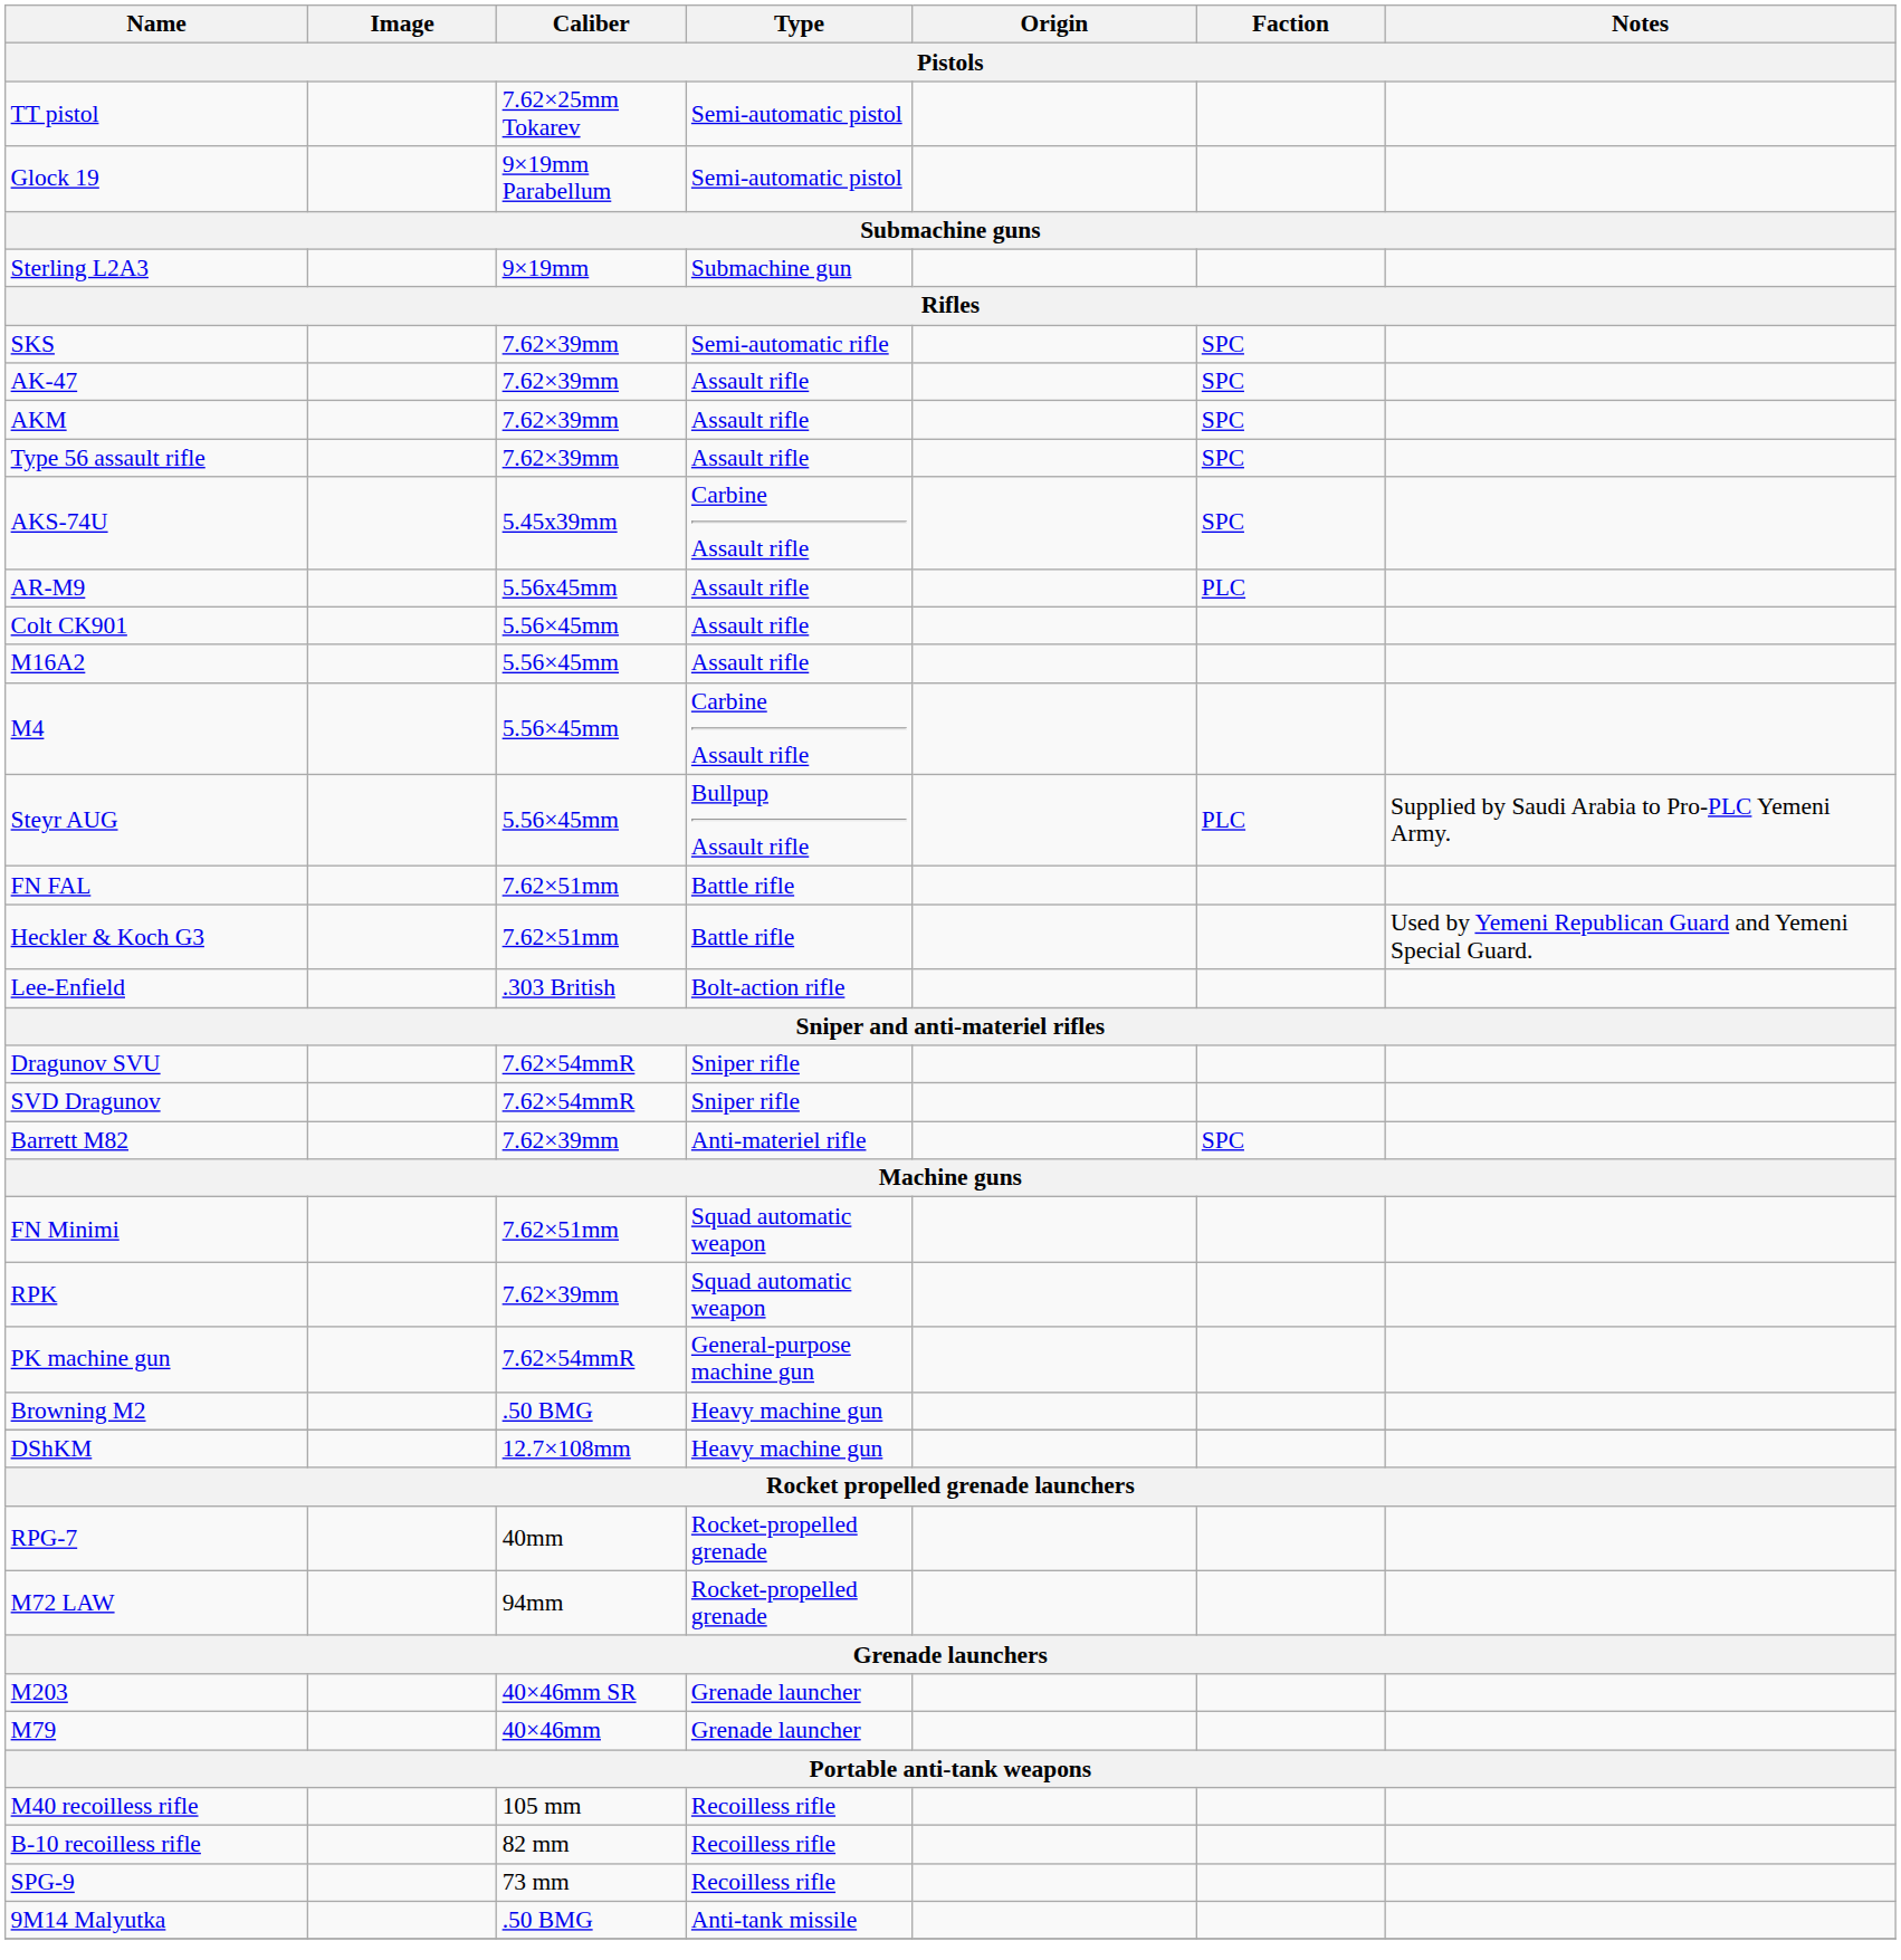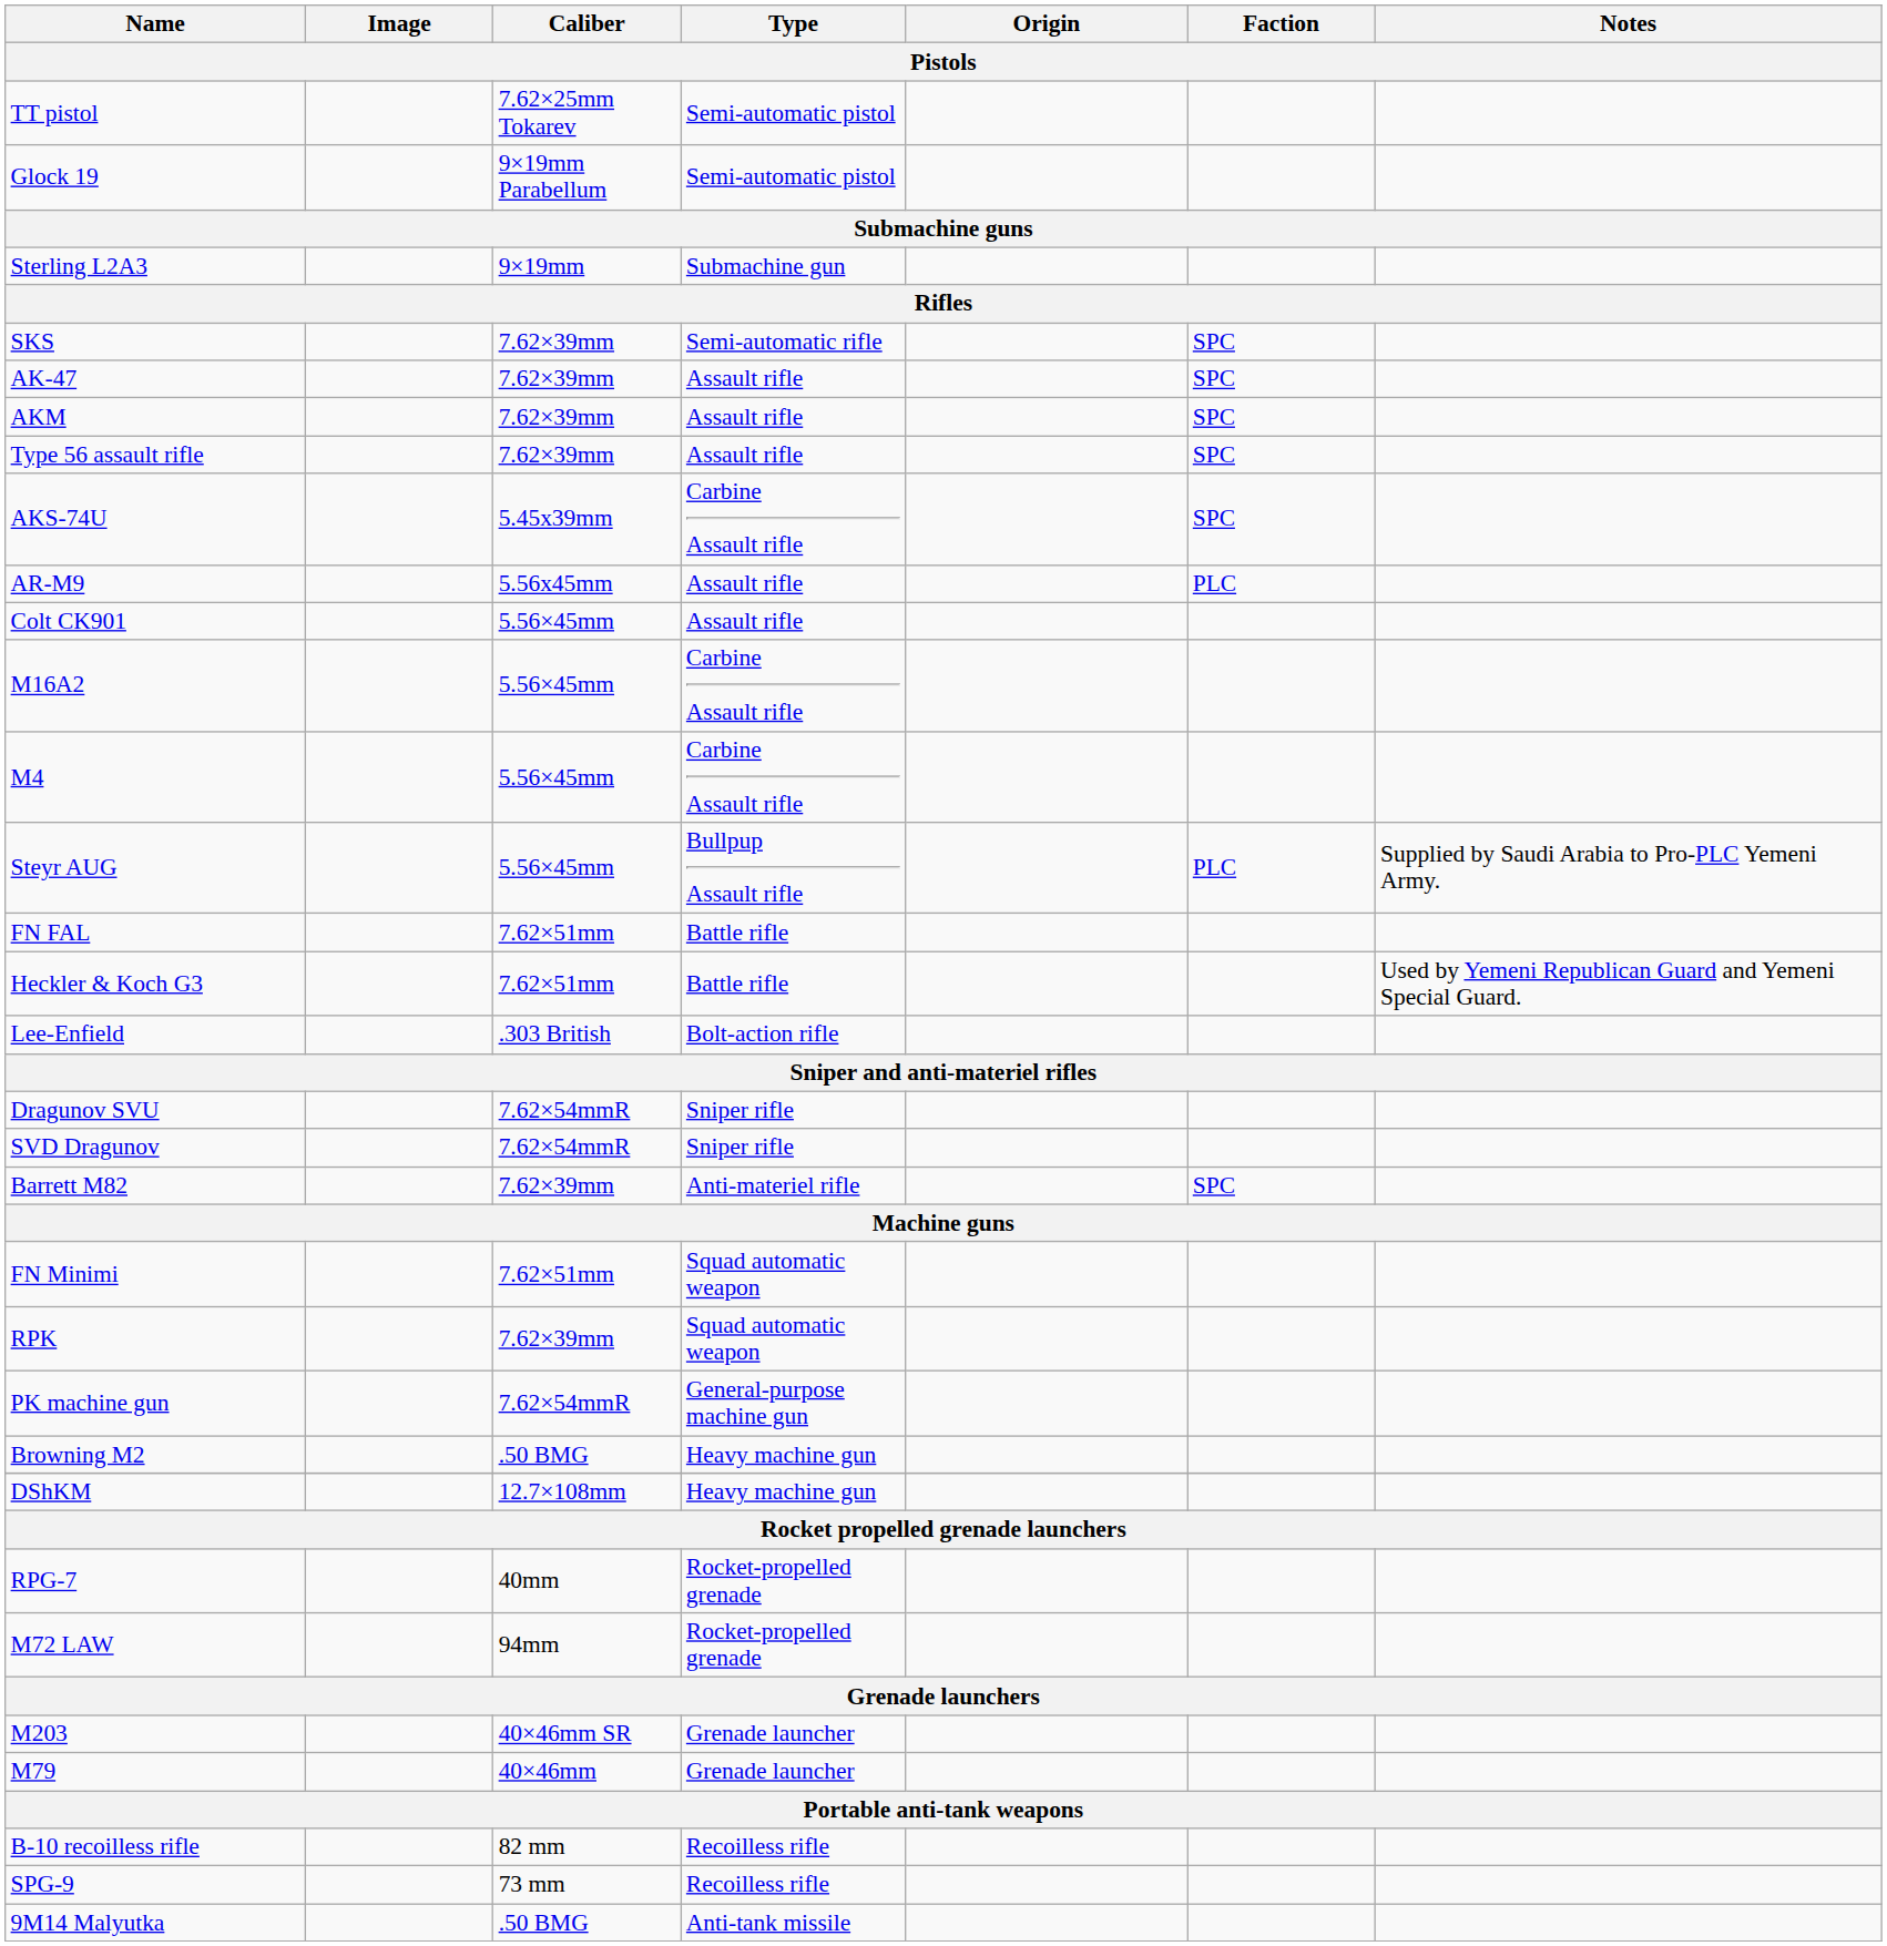 <table class="wikitable" style="width:100%;">
 <tr>
 <th width=16%>Name</th>
 <th width=10%>Image</th>
 <th width=10%>Caliber</th>
 <th width=12%>Type</th>
 <th width=15%>Origin</th>
 <th width=10%>Faction</th>
 <th width=28%>Notes</th>
 </tr>
 <tr>
 <th colspan="7">Pistols</th>
 </tr>
 <tr>
 <td><a href='#'>TT pistol</a></td>
 <td></td>
 <td><a href='#'>7.62×25mm Tokarev</a></td>
 <td><a href='#'>Semi-automatic pistol</a></td>
 <td></td>
 <td></td>
 <td></td>
 </tr>
 <tr>
 <td><a href='#'>Glock 19</a></td>
 <td></td>
 <td><a href='#'>9×19mm Parabellum</a></td>
 <td><a href='#'>Semi-automatic pistol</a></td>
 <td></td>
 <td></td>
 <td></td>
 </tr>
 <tr>
 <th colspan="7">Submachine guns</th>
 </tr>
 <tr>
 <td><a href='#'>Sterling L2A3</a></td>
 <td></td>
 <td><a href='#'>9×19mm</a></td>
 <td><a href='#'>Submachine gun</a></td>
 <td></td>
 <td></td>
 <td></td>
 </tr>
 <tr>
 <th colspan="7">Rifles</th>
 </tr>
 <tr>
 <td><a href='#'>SKS</a></td>
 <td></td>
 <td><a href='#'>7.62×39mm</a></td>
 <td><a href='#'>Semi-automatic rifle</a></td>
 <td></td>
 <td><a href='#'>SPC</a></td>
 <td></td>
 </tr>
 <tr>
 <td><a href='#'>AK-47</a></td>
 <td></td>
 <td><a href='#'>7.62×39mm</a></td>
 <td><a href='#'>Assault rifle</a></td>
 <td></td>
 <td><a href='#'>SPC</a></td>
 <td></td>
 </tr>
 <tr>
 <td><a href='#'>AKM</a></td>
 <td></td>
 <td><a href='#'>7.62×39mm</a></td>
 <td><a href='#'>Assault rifle</a></td>
 <td></td>
 <td><a href='#'>SPC</a></td>
 <td></td>
 </tr>
 <tr>
 <td><a href='#'>Type 56 assault rifle</a></td>
 <td></td>
 <td><a href='#'>7.62×39mm</a></td>
 <td><a href='#'>Assault rifle</a></td>
 <td></td>
 <td><a href='#'>SPC</a></td>
 <td></td>
 </tr>
 <tr>
 <td><a href='#'>AKS-74U</a></td>
 <td></td>
 <td><a href='#'>5.45x39mm</a></td>
 <td><a href='#'>Carbine</a><hr><a href='#'>Assault rifle</a></td>
 <td></td>
 <td><a href='#'>SPC</a></td>
 <td></td>
 </tr>
 <tr>
 <td><a href='#'>AR-M9</a></td>
 <td></td>
 <td><a href='#'>5.56x45mm</a></td>
 <td><a href='#'>Assault rifle</a></td>
 <td> <br> </td>
 <td><a href='#'>PLC</a></td>
 <td></td>
 </tr>
 <tr>
 <td><a href='#'>Colt CK901</a></td>
 <td></td>
 <td><a href='#'>5.56×45mm</a></td>
 <td><a href='#'>Assault rifle</a></td>
 <td></td>
 <td></td>
 <td></td>
 </tr>
 <tr>
 <td><a href='#'>M16A2</a></td>
 <td></td>
 <td><a href='#'>5.56×45mm</a></td>
-<td><a href='#'>Assault rifle</a></td>
+<td><a href='#'>Carbine</a><hr><a href='#'>Assault rifle</a></td>
 <td></td>
 <td></td>
 <td></td>
 </tr>
 <tr>
 <td><a href='#'>M4</a></td>
 <td></td>
 <td><a href='#'>5.56×45mm</a></td>
 <td><a href='#'>Carbine</a><hr><a href='#'>Assault rifle</a></td>
 <td></td>
 <td></td>
 <td></td>
 </tr>
 <tr>
 <td><a href='#'>Steyr AUG</a></td>
 <td></td>
 <td><a href='#'>5.56×45mm</a></td>
 <td><a href='#'>Bullpup</a><hr><a href='#'>Assault rifle</a></td>
 <td></td>
 <td><a href='#'>PLC</a></td>
 <td>Supplied by Saudi Arabia to Pro-<a href='#'>PLC</a> Yemeni Army.</td>
 </tr>
 <tr>
 <td><a href='#'>FN FAL</a></td>
 <td></td>
 <td><a href='#'>7.62×51mm</a></td>
 <td><a href='#'>Battle rifle</a></td>
 <td></td>
 <td></td>
 <td></td>
 </tr>
 <tr>
 <td><a href='#'>Heckler & Koch G3</a></td>
 <td></td>
 <td><a href='#'>7.62×51mm</a></td>
 <td><a href='#'>Battle rifle</a></td>
 <td></td>
 <td></td>
 <td>Used by <a href='#'>Yemeni Republican Guard</a> and Yemeni Special Guard.</td>
 </tr>
 <tr>
 <td><a href='#'>Lee-Enfield</a></td>
 <td></td>
 <td><a href='#'>.303 British</a></td>
 <td><a href='#'>Bolt-action rifle</a></td>
 <td></td>
 <td></td>
 <td></td>
 </tr>
 <tr>
 <th colspan="7">Sniper and anti-materiel rifles</th>
 </tr>
 <tr>
 <td><a href='#'>Dragunov SVU</a></td>
 <td></td>
 <td><a href='#'>7.62×54mmR</a></td>
 <td><a href='#'>Sniper rifle</a></td>
 <td></td>
 <td></td>
 <td></td>
 </tr>
 <tr>
 <td><a href='#'>SVD Dragunov</a></td>
 <td></td>
 <td><a href='#'>7.62×54mmR</a></td>
 <td><a href='#'>Sniper rifle</a></td>
 <td></td>
 <td></td>
 <td></td>
 </tr>
 <tr>
 <td><a href='#'>Barrett M82</a></td>
 <td></td>
 <td><a href='#'>7.62×39mm</a></td>
 <td><a href='#'>Anti-materiel rifle</a></td>
 <td></td>
 <td><a href='#'>SPC</a></td>
 <td></td>
 </tr>
 <tr>
 <th colspan="7">Machine guns</th>
 </tr>
 <tr>
 <td><a href='#'>FN Minimi</a></td>
 <td></td>
 <td><a href='#'>7.62×51mm</a></td>
 <td><a href='#'>Squad automatic weapon</a></td>
 <td></td>
 <td></td>
 <td></td>
 </tr>
 <tr>
 <td><a href='#'>RPK</a></td>
 <td></td>
 <td><a href='#'>7.62×39mm</a></td>
 <td><a href='#'>Squad automatic weapon</a></td>
 <td></td>
 <td></td>
 <td></td>
 </tr>
 <tr>
 <td><a href='#'>PK machine gun</a></td>
 <td></td>
 <td><a href='#'>7.62×54mmR</a></td>
 <td><a href='#'>General-purpose machine gun</a></td>
 <td></td>
 <td></td>
 <td></td>
 </tr>
 <tr>
 <td><a href='#'>Browning M2</a></td>
 <td></td>
 <td><a href='#'>.50 BMG</a></td>
 <td><a href='#'>Heavy machine gun</a></td>
 <td></td>
 <td></td>
 <td></td>
 </tr>
 <tr>
 </tr>
 <tr>
 <td><a href='#'>DShKM</a></td>
 <td></td>
 <td><a href='#'>12.7×108mm</a></td>
 <td><a href='#'>Heavy machine gun</a></td>
 <td></td>
 <td></td>
 <td></td>
 </tr>
 <tr>
 <th colspan="7">Rocket propelled grenade launchers</th>
 </tr>
 <tr>
 <td><a href='#'>RPG-7</a></td>
 <td></td>
 <td>40mm</td>
 <td><a href='#'>Rocket-propelled grenade</a></td>
 <td></td>
 <td></td>
 <td></td>
 </tr>
 <tr>
 <td><a href='#'>M72 LAW</a></td>
 <td></td>
 <td>94mm</td>
 <td><a href='#'>Rocket-propelled grenade</a></td>
 <td></td>
 <td></td>
 <td></td>
 </tr>
 <tr>
 <th colspan="7">Grenade launchers</th>
 </tr>
 <tr>
 <td><a href='#'>M203</a></td>
 <td></td>
 <td><a href='#'>40×46mm SR</a></td>
 <td><a href='#'>Grenade launcher</a></td>
 <td></td>
 <td></td>
 <td></td>
 </tr>
 <tr>
 <td><a href='#'>M79</a></td>
 <td></td>
 <td><a href='#'>40×46mm</a></td>
 <td><a href='#'>Grenade launcher</a></td>
 <td></td>
 <td></td>
 <td></td>
 </tr>
 <tr>
 <th colspan="7">Portable anti-tank weapons</th>
 </tr>
 <tr>
-<td><a href='#'>M40 recoilless rifle</a></td>
-<td></td>
-<td>105 mm</td>
-<td><a href='#'>Recoilless rifle</a></td>
-<td></td>
-<td></td>
-<td></td>
-</tr>
-<tr>
 <td><a href='#'>B-10 recoilless rifle</a></td>
 <td></td>
 <td>82 mm</td>
 <td><a href='#'>Recoilless rifle</a></td>
 <td></td>
 <td></td>
 <td></td>
 </tr>
 <tr>
 <td><a href='#'>SPG-9</a></td>
 <td></td>
 <td>73 mm</td>
 <td><a href='#'>Recoilless rifle</a></td>
 <td></td>
 <td></td>
 <td></td>
 </tr>
 <tr>
 <td><a href='#'>9M14 Malyutka</a></td>
 <td></td>
 <td><a href='#'>.50 BMG</a></td>
 <td><a href='#'>Anti-tank missile</a></td>
 <td></td>
 <td></td>
 <td></td>
 </tr>
 <tr>
 </tr>
 </table>
